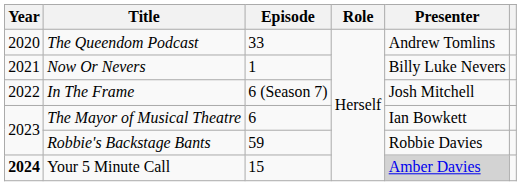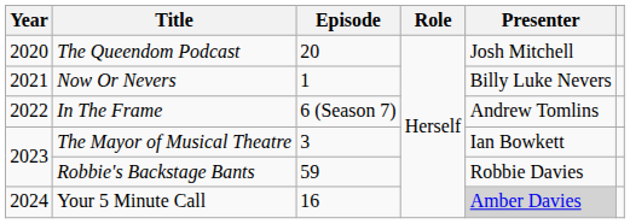 <table class="wikitable plainrowheaders sortable">
 <tr>
 <th scope="col">Year</th>
 <th scope="col">Title</th>
 <th scope="col">Episode</th>
 <th scope="col">Role</th>
 <th scope="col">Presenter</th>
 <th style="text-align: center;" class="unsortable"></th>
 </tr>
 <tr>
 <td>2020</td>
 <td><em>The Queendom Podcast</em></td>
-<td>33</td>
+<td>20</td>
 <td rowspan="6">Herself</td>
-<td>Andrew Tomlins</td>
+<td>Josh Mitchell</td>
 <td></td>
 </tr>
 <tr>
 <td>2021</td>
 <td><em>Now Or Nevers</em></td>
 <td>1</td>
 <td>Billy Luke Nevers</td>
 <td></td>
 </tr>
 <tr>
 <td>2022</td>
 <td><em>In The Frame</em></td>
 <td>6 (Season 7)</td>
-<td>Josh Mitchell</td>
+<td>Andrew Tomlins</td>
 <td></td>
 </tr>
 <tr>
 <td rowspan="2">2023</td>
 <td><em>The Mayor of Musical Theatre</em></td>
-<td>6</td>
+<td>3</td>
 <td>Ian Bowkett</td>
 <td></td>
 </tr>
 <tr>
 <td><em>Robbie's Backstage Bants</em></td>
 <td>59</td>
 <td>Robbie Davies</td>
 <td></td>
 </tr>
 <tr>
-<td><strong>2024</strong></td>
+<td>2024</td>
 <td>Your 5 Minute Call</td>
-<td>15</td>
+<td>16</td>
 <td style="background: lightgrey;"><a href='#'>Amber Davies</a></td>
 <td></td>
 </tr>
 </table>
